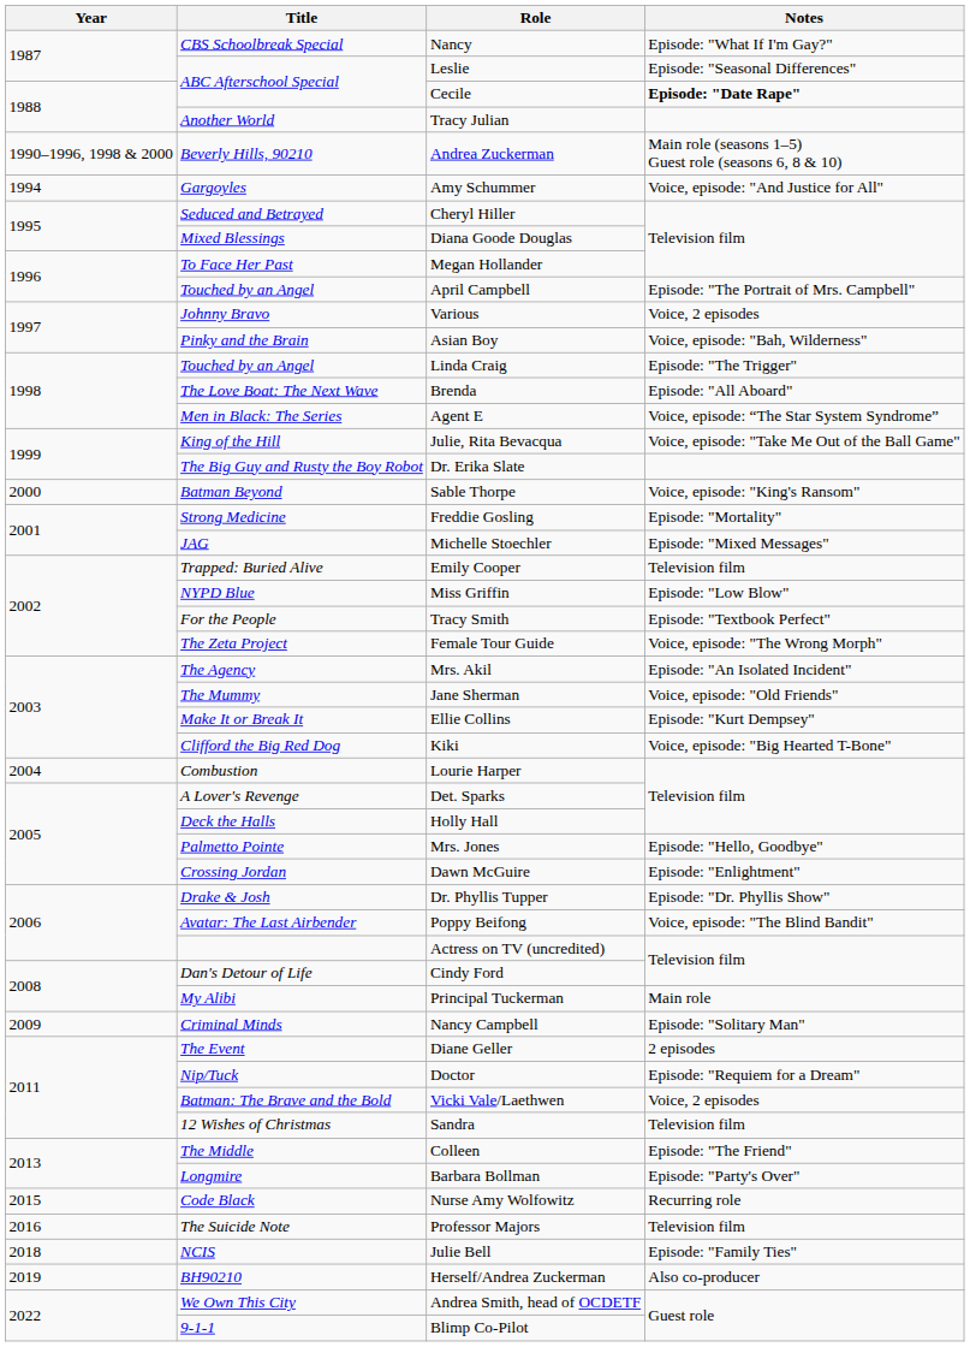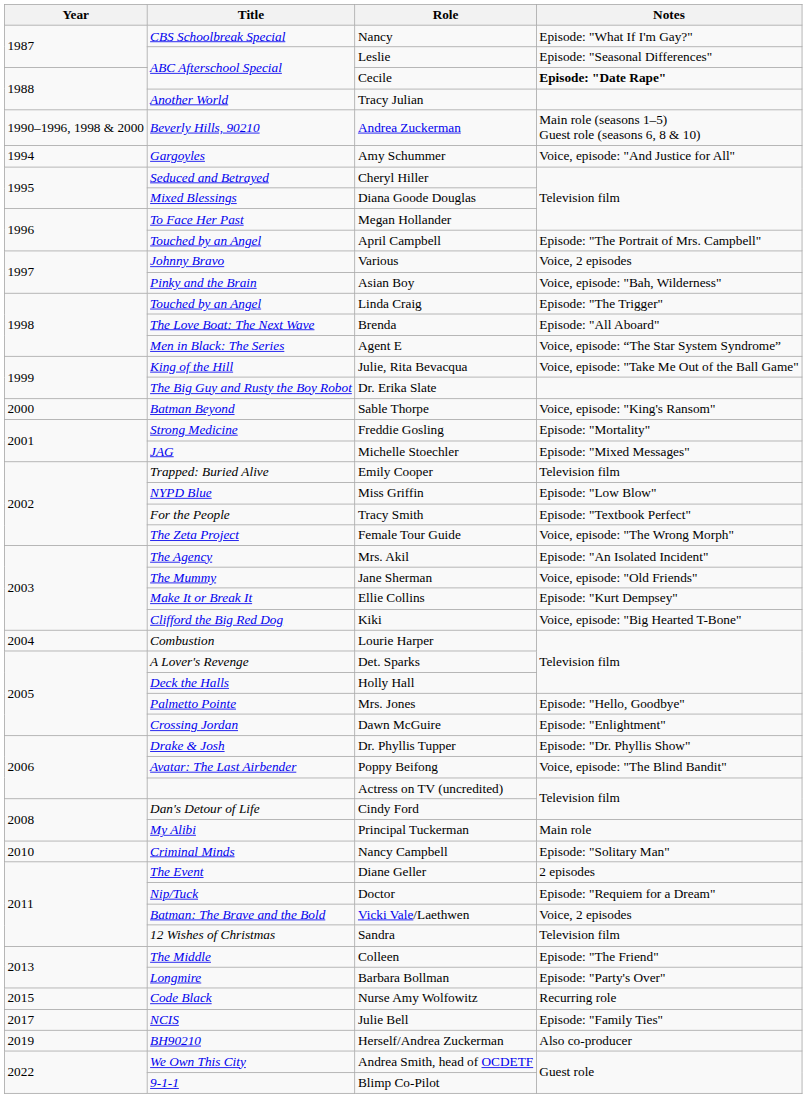 <table class="wikitable sortable">
 <tr>
 <th>Year</th>
 <th>Title</th>
 <th>Role</th>
 <th class="unsortable">Notes</th>
 </tr>
 <tr>
 <td rowspan=2>1987</td>
 <td><em><a href='#'>CBS Schoolbreak Special</a></em></td>
 <td>Nancy</td>
 <td>Episode: "What If I'm Gay?"</td>
 </tr>
 <tr>
 <td rowspan=2><em><a href='#'>ABC Afterschool Special</a></em></td>
 <td>Leslie</td>
 <td>Episode: "Seasonal Differences"</td>
 </tr>
 <tr>
 <td rowspan=2>1988</td>
 <td>Cecile</td>
 <td><strong>Episode: "Date Rape"</strong></td>
 </tr>
 <tr>
 <td><em><a href='#'>Another World</a></em></td>
 <td>Tracy Julian</td>
 <td></td>
 </tr>
 <tr>
 <td>1990–1996, 1998 & 2000</td>
 <td><em><a href='#'>Beverly Hills, 90210</a></em></td>
 <td><a href='#'>Andrea Zuckerman</a></td>
 <td>Main role (seasons 1–5) <br> Guest role (seasons 6, 8 & 10)</td>
 </tr>
 <tr>
 <td>1994</td>
 <td><em><a href='#'>Gargoyles</a></em></td>
 <td>Amy Schummer</td>
 <td>Voice, episode: "And Justice for All"</td>
 </tr>
 <tr>
 <td rowspan=2>1995</td>
 <td><em><a href='#'>Seduced and Betrayed</a></em></td>
 <td>Cheryl Hiller</td>
 <td rowspan=3>Television film</td>
 </tr>
 <tr>
 <td><em><a href='#'>Mixed Blessings</a></em></td>
 <td>Diana Goode Douglas</td>
 </tr>
 <tr>
 <td rowspan=2>1996</td>
 <td><em><a href='#'>To Face Her Past</a></em></td>
 <td>Megan Hollander</td>
 </tr>
 <tr>
 <td><em><a href='#'>Touched by an Angel</a></em></td>
 <td>April Campbell</td>
 <td>Episode: "The Portrait of Mrs. Campbell"</td>
 </tr>
 <tr>
 <td rowspan=2>1997</td>
 <td><em><a href='#'>Johnny Bravo</a></em></td>
 <td>Various</td>
 <td>Voice, 2 episodes</td>
 </tr>
 <tr>
 <td><em><a href='#'>Pinky and the Brain</a></em></td>
 <td>Asian Boy</td>
 <td>Voice, episode: "Bah, Wilderness"</td>
 </tr>
 <tr>
 <td rowspan=3>1998</td>
 <td><em><a href='#'>Touched by an Angel</a></em></td>
 <td>Linda Craig</td>
 <td>Episode: "The Trigger"</td>
 </tr>
 <tr>
 <td><em><a href='#'>The Love Boat: The Next Wave</a></em></td>
 <td>Brenda</td>
 <td>Episode: "All Aboard"</td>
 </tr>
 <tr>
 <td><em><a href='#'>Men in Black: The Series</a></em></td>
 <td>Agent E</td>
 <td>Voice, episode: “The Star System Syndrome”</td>
 </tr>
 <tr>
 <td rowspan=2>1999</td>
 <td><em><a href='#'>King of the Hill</a></em></td>
 <td>Julie, Rita Bevacqua</td>
 <td>Voice, episode: "Take Me Out of the Ball Game"</td>
 </tr>
 <tr>
 <td><em><a href='#'>The Big Guy and Rusty the Boy Robot</a></em></td>
 <td>Dr. Erika Slate</td>
 <td></td>
 </tr>
 <tr>
 <td>2000</td>
 <td><em><a href='#'>Batman Beyond</a></em></td>
 <td>Sable Thorpe</td>
 <td>Voice, episode: "King's Ransom"</td>
 </tr>
 <tr>
 <td rowspan=2>2001</td>
 <td><em><a href='#'>Strong Medicine</a></em></td>
 <td>Freddie Gosling</td>
 <td>Episode: "Mortality"</td>
 </tr>
 <tr>
 <td><em><a href='#'>JAG</a></em></td>
 <td>Michelle Stoechler</td>
 <td>Episode: "Mixed Messages"</td>
 </tr>
 <tr>
 <td rowspan=4>2002</td>
 <td><em>Trapped: Buried Alive</em></td>
 <td>Emily Cooper</td>
 <td>Television film</td>
 </tr>
 <tr>
 <td><em><a href='#'>NYPD Blue</a></em></td>
 <td>Miss Griffin</td>
 <td>Episode: "Low Blow"</td>
 </tr>
 <tr>
 <td><em>For the People</em></td>
 <td>Tracy Smith</td>
 <td>Episode: "Textbook Perfect"</td>
 </tr>
 <tr>
 <td><em><a href='#'>The Zeta Project</a></em></td>
 <td>Female Tour Guide</td>
 <td>Voice, episode: "The Wrong Morph"</td>
 </tr>
 <tr>
 <td rowspan=4>2003</td>
 <td><em><a href='#'>The Agency</a></em></td>
 <td>Mrs. Akil</td>
 <td>Episode: "An Isolated Incident"</td>
 </tr>
 <tr>
 <td><em><a href='#'>The Mummy</a></em></td>
 <td>Jane Sherman</td>
 <td>Voice, episode: "Old Friends"</td>
 </tr>
 <tr>
 <td><em><a href='#'>Make It or Break It</a></em></td>
 <td>Ellie Collins</td>
 <td>Episode: "Kurt Dempsey"</td>
 </tr>
 <tr>
 <td><em><a href='#'>Clifford the Big Red Dog</a></em></td>
 <td>Kiki</td>
 <td>Voice, episode: "Big Hearted T-Bone"</td>
 </tr>
 <tr>
 <td>2004</td>
 <td><em>Combustion</em></td>
 <td>Lourie Harper</td>
 <td rowspan=3>Television film</td>
 </tr>
 <tr>
 <td rowspan=4>2005</td>
 <td><em>A Lover's Revenge</em></td>
 <td>Det. Sparks</td>
 </tr>
 <tr>
 <td><em><a href='#'>Deck the Halls</a></em></td>
 <td>Holly Hall</td>
 </tr>
 <tr>
 <td><em><a href='#'>Palmetto Pointe</a></em></td>
 <td>Mrs. Jones</td>
 <td>Episode: "Hello, Goodbye"</td>
 </tr>
 <tr>
 <td><em><a href='#'>Crossing Jordan</a></em></td>
 <td>Dawn McGuire</td>
 <td>Episode: "Enlightment"</td>
 </tr>
 <tr>
 <td rowspan=3>2006</td>
 <td><em><a href='#'>Drake & Josh</a></em></td>
 <td>Dr. Phyllis Tupper</td>
 <td>Episode: "Dr. Phyllis Show"</td>
 </tr>
 <tr>
 <td><em><a href='#'>Avatar: The Last Airbender</a></em></td>
 <td>Poppy Beifong</td>
 <td>Voice, episode: "The Blind Bandit"</td>
 </tr>
 <tr>
 <td><em></em></td>
 <td>Actress on TV (uncredited)</td>
 <td rowspan=2>Television film</td>
 </tr>
 <tr>
 <td rowspan=2>2008</td>
 <td><em>Dan's Detour of Life</em></td>
 <td>Cindy Ford</td>
 </tr>
 <tr>
 <td><em><a href='#'>My Alibi</a></em></td>
 <td>Principal Tuckerman</td>
 <td>Main role</td>
 </tr>
 <tr>
-<td>2009</td>
+<td>2010</td>
 <td><em><a href='#'>Criminal Minds</a></em></td>
 <td>Nancy Campbell</td>
 <td>Episode: "Solitary Man"</td>
 </tr>
 <tr>
 <td rowspan=4>2011</td>
 <td><em><a href='#'>The Event</a></em></td>
 <td>Diane Geller</td>
 <td>2 episodes</td>
 </tr>
 <tr>
 <td><em><a href='#'>Nip/Tuck</a></em></td>
 <td>Doctor</td>
 <td>Episode: "Requiem for a Dream"</td>
 </tr>
 <tr>
 <td><em><a href='#'>Batman: The Brave and the Bold</a></em></td>
 <td><a href='#'>Vicki Vale</a>/Laethwen</td>
 <td>Voice, 2 episodes</td>
 </tr>
 <tr>
 <td><em>12 Wishes of Christmas</em></td>
 <td>Sandra</td>
 <td>Television film</td>
 </tr>
 <tr>
 <td rowspan=2>2013</td>
 <td><em><a href='#'>The Middle</a></em></td>
 <td>Colleen</td>
 <td>Episode: "The Friend"</td>
 </tr>
 <tr>
 <td><em><a href='#'>Longmire</a></em></td>
 <td>Barbara Bollman</td>
 <td>Episode: "Party's Over"</td>
 </tr>
 <tr>
 <td>2015</td>
 <td><em><a href='#'>Code Black</a></em></td>
 <td>Nurse Amy Wolfowitz</td>
 <td>Recurring role</td>
 </tr>
 <tr>
-<td>2016</td>
-<td><em>The Suicide Note</em></td>
-<td>Professor Majors</td>
-<td>Television film</td>
-</tr>
-<tr>
-<td>2018</td>
+<td>2017</td>
 <td><em><a href='#'>NCIS</a></em></td>
 <td>Julie Bell</td>
 <td>Episode: "Family Ties"</td>
 </tr>
 <tr>
 <td>2019</td>
 <td><em><a href='#'>BH90210</a></em></td>
 <td>Herself/Andrea Zuckerman</td>
 <td>Also co-producer</td>
 </tr>
 <tr>
 <td rowspan=2>2022</td>
 <td><em><a href='#'>We Own This City</a></em></td>
 <td>Andrea Smith, head of <a href='#'>OCDETF</a></td>
 <td rowspan=2>Guest role</td>
 </tr>
 <tr>
 <td><em><a href='#'>9-1-1</a></em></td>
 <td>Blimp Co-Pilot</td>
 </tr>
 </table>
